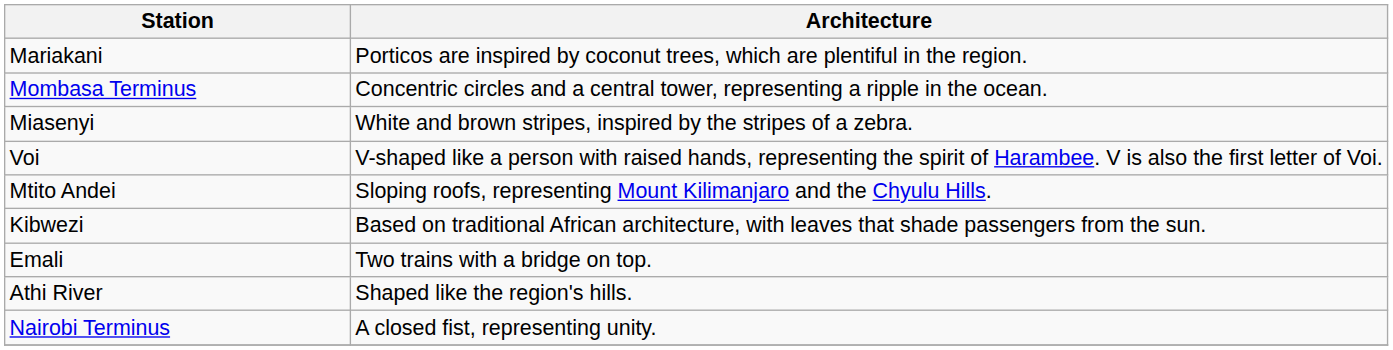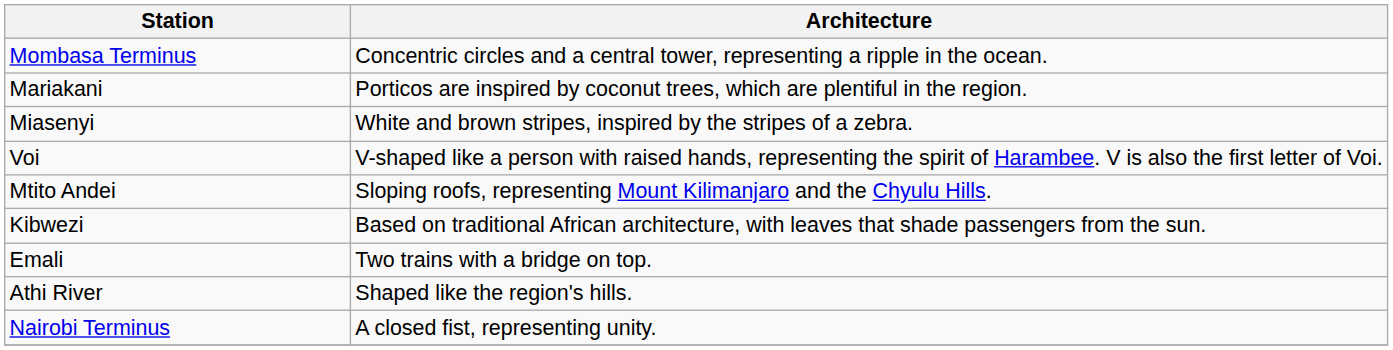 <table class="wikitable">
 <tr>
 <th style="width: 25%">Station</th>
 <th style="width: 75%">Architecture</th>
 </tr>
 <tr>
+<td><a href='#'>Mombasa Terminus</a></td>
+<td>Concentric circles and a central tower, representing a ripple in the ocean.</td>
+</tr>
+<tr>
 <td>Mariakani</td>
 <td>Porticos are inspired by coconut trees, which are plentiful in the region.</td>
-</tr>
-<tr>
-<td><a href='#'>Mombasa Terminus</a></td>
-<td>Concentric circles and a central tower, representing a ripple in the ocean.</td>
 </tr>
 <tr>
 <td>Miasenyi</td>
 <td>White and brown stripes, inspired by the stripes of a zebra.</td>
 </tr>
 <tr>
 <td>Voi</td>
 <td>V-shaped like a person with raised hands, representing the spirit of <a href='#'>Harambee</a>. V is also the first letter of Voi.</td>
 </tr>
 <tr>
 <td>Mtito Andei</td>
 <td>Sloping roofs, representing <a href='#'>Mount Kilimanjaro</a> and the <a href='#'>Chyulu Hills</a>.</td>
 </tr>
 <tr>
 <td>Kibwezi</td>
 <td>Based on traditional African architecture, with leaves that shade passengers from the sun.</td>
 </tr>
 <tr>
 <td>Emali</td>
 <td>Two trains with a bridge on top.</td>
 </tr>
 <tr>
 <td>Athi River</td>
 <td>Shaped like the region's hills.</td>
 </tr>
 <tr>
 <td><a href='#'>Nairobi Terminus</a></td>
 <td>A closed fist, representing unity.</td>
 </tr>
 <tr>
 </tr>
 </table>
